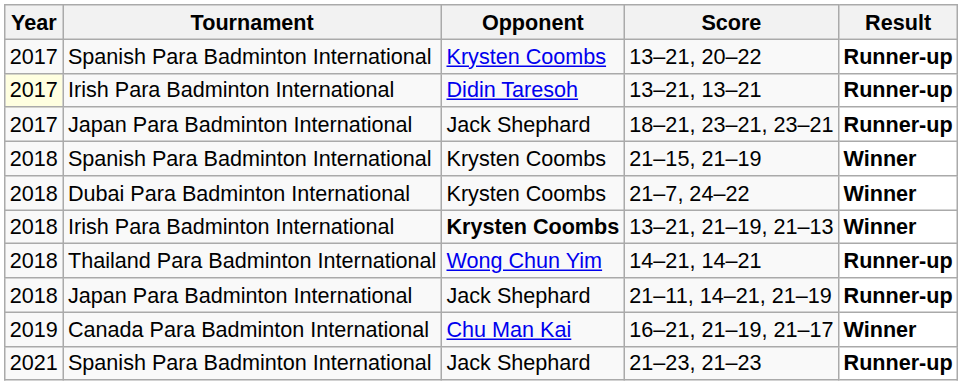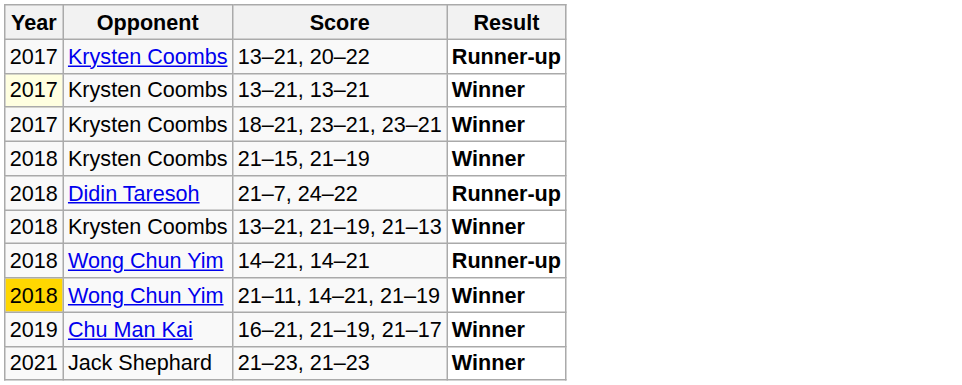 <table class="sortable wikitable" style="font-size: 90%;">
 <tr>
 <th>Year</th>
-<th>Tournament</th>
 <th>Opponent</th>
 <th>Score</th>
 <th>Result</th>
 </tr>
 <tr>
 <td align="center">2017</td>
-<td align="left">Spanish Para Badminton International</td>
 <td align="left"> <a href='#'>Krysten Coombs</a></td>
 <td align="left">13–21, 20–22</td>
 <td style="text-align:left; background:white"> <strong>Runner-up</strong></td>
 </tr>
 <tr>
 <td align="center" style="background: lightyellow;">2017</td>
-<td align="left">Irish Para Badminton International</td>
-<td align="left"> <a href='#'>Didin Taresoh</a></td>
+<td align="left"> Krysten Coombs</td>
 <td align="left">13–21, 13–21</td>
-<td style="text-align:left; background:white"> <strong>Runner-up</strong></td>
+<td style="text-align:left; background:white"> <strong>Winner</strong></td>
 </tr>
 <tr>
 <td align="center">2017</td>
-<td align="left">Japan Para Badminton International</td>
-<td align="left"> Jack Shephard</td>
+<td align="left"> Krysten Coombs</td>
 <td align="left">18–21, 23–21, 23–21</td>
-<td style="text-align:left; background:white"> <strong>Runner-up</strong></td>
+<td style="text-align:left; background:white"> <strong>Winner</strong></td>
 </tr>
 <tr>
 <td align="center">2018</td>
-<td align="left">Spanish Para Badminton International</td>
 <td align="left"> Krysten Coombs</td>
 <td align="left">21–15, 21–19</td>
 <td style="text-align:left; background:white"> <strong>Winner</strong></td>
 </tr>
 <tr>
 <td align="center">2018</td>
-<td align="left">Dubai Para Badminton International</td>
-<td align="left"> Krysten Coombs</td>
+<td align="left"> <a href='#'>Didin Taresoh</a></td>
 <td align="left">21–7, 24–22</td>
-<td style="text-align:left; background:white"> <strong>Winner</strong></td>
+<td style="text-align:left; background:white"> <strong>Runner-up</strong></td>
 </tr>
 <tr>
 <td align="center">2018</td>
-<td align="left">Irish Para Badminton International</td>
-<td align="left"><strong> Krysten Coombs</strong></td>
+<td align="left"> Krysten Coombs</td>
 <td align="left">13–21, 21–19, 21–13</td>
 <td style="text-align:left; background:white"> <strong>Winner</strong></td>
 </tr>
 <tr>
 <td align="center">2018</td>
-<td align="left">Thailand Para Badminton International</td>
 <td align="left"> <a href='#'>Wong Chun Yim</a></td>
 <td align="left">14–21, 14–21</td>
 <td style="text-align:left; background:white"> <strong>Runner-up</strong></td>
 </tr>
 <tr>
-<td align="center">2018</td>
-<td align="left">Japan Para Badminton International</td>
-<td align="left"> Jack Shephard</td>
+<td align="center" style="background: gold;">2018</td>
+<td align="left"> <a href='#'>Wong Chun Yim</a></td>
 <td align="left">21–11, 14–21, 21–19</td>
-<td style="text-align:left; background:white"> <strong>Runner-up</strong></td>
+<td style="text-align:left; background:white"> <strong>Winner</strong></td>
 </tr>
 <tr>
 <td align="center">2019</td>
-<td align="left">Canada Para Badminton International</td>
 <td align="left"> <a href='#'>Chu Man Kai</a></td>
 <td align="left">16–21, 21–19, 21–17</td>
 <td style="text-align:left; background:white"> <strong>Winner</strong></td>
 </tr>
 <tr>
 <td align="center">2021</td>
-<td align="left">Spanish Para Badminton International</td>
 <td align="left"> Jack Shephard</td>
 <td align="left">21–23, 21–23</td>
-<td style="text-align:left; background:white"> <strong>Runner-up</strong></td>
+<td style="text-align:left; background:white"> <strong>Winner</strong></td>
 </tr>
 </table>
